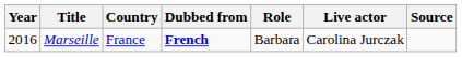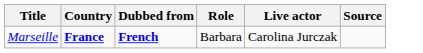 <table class="wikitable sortable plainrowheaders" style="width=95%;  font-size: 95%;">
 <tr>
-<th>Year </th>
 <th>Title</th>
 <th>Country</th>
 <th>Dubbed from</th>
 <th class="unsortable">Role </th>
 <th class="unsortable">Live actor</th>
 <th class="unsortable">Source</th>
 </tr>
 <tr>
-<td>2016</td>
 <td><em><a href='#'>Marseille</a></em></td>
-<td><a href='#'>France</a></td>
+<td><strong><a href='#'>France</a></strong></td>
 <td><strong><a href='#'>French</a></strong></td>
 <td>Barbara</td>
 <td>Carolina Jurczak</td>
 <td></td>
 </tr>
 </table>
